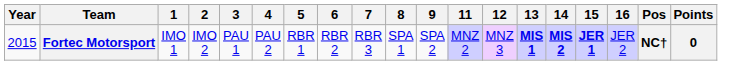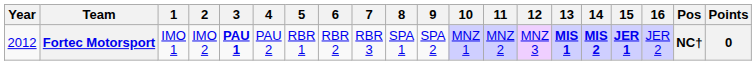 <table class="wikitable" style="text-align:center; font-size:85%">
 <tr>
 <th>Year</th>
 <th>Team</th>
 <th>1</th>
 <th>2</th>
 <th>3</th>
 <th>4</th>
 <th>5</th>
 <th>6</th>
 <th>7</th>
 <th>8</th>
 <th>9</th>
+<th>10</th>
 <th>11</th>
 <th>12</th>
 <th>13</th>
 <th>14</th>
 <th>15</th>
 <th>16</th>
 <th>Pos</th>
 <th>Points</th>
 </tr>
 <tr>
-<td><a href='#'>2015</a></td>
+<td><a href='#'>2012</a></td>
 <th nowrap><a href='#'>Fortec Motorsport</a></th>
 <td style="background:#;"><a href='#'>IMO<br>1</a></td>
 <td style="background:#;"><a href='#'>IMO<br>2</a></td>
-<td style="background:#;"><a href='#'>PAU<br>1</a></td>
+<td style="background:#;"><strong><a href='#'>PAU<br>1</a></strong></td>
 <td style="background:#;"><a href='#'>PAU<br>2</a></td>
 <td style="background:#;"><a href='#'>RBR<br>1</a></td>
 <td style="background:#;"><a href='#'>RBR<br>2</a></td>
 <td style="background:#;"><a href='#'>RBR<br>3</a></td>
 <td style="background:#;"><a href='#'>SPA<br>1</a></td>
 <td style="background:#;"><a href='#'>SPA<br>2</a></td>
+<td style="background:#CFCFFF;"><a href='#'>MNZ<br>1</a><br></td>
 <td style="background:#CFCFFF;"><a href='#'>MNZ<br>2</a><br></td>
 <td style="background:#EFCFFF;"><a href='#'>MNZ<br>3</a><br></td>
 <td style="background:#CFCFFF;"><strong><a href='#'>MIS<br>1</a></strong><br></td>
 <td style="background:#CFCFFF;"><strong><a href='#'>MIS<br>2</a></strong><br></td>
 <td style="background:#CFCFFF;"><strong><a href='#'>JER<br>1</a><br></strong></td>
 <td style="background:#CFCFFF;"><a href='#'>JER<br>2</a><br></td>
 <th>NC†</th>
 <th>0</th>
 </tr>
 </table>
